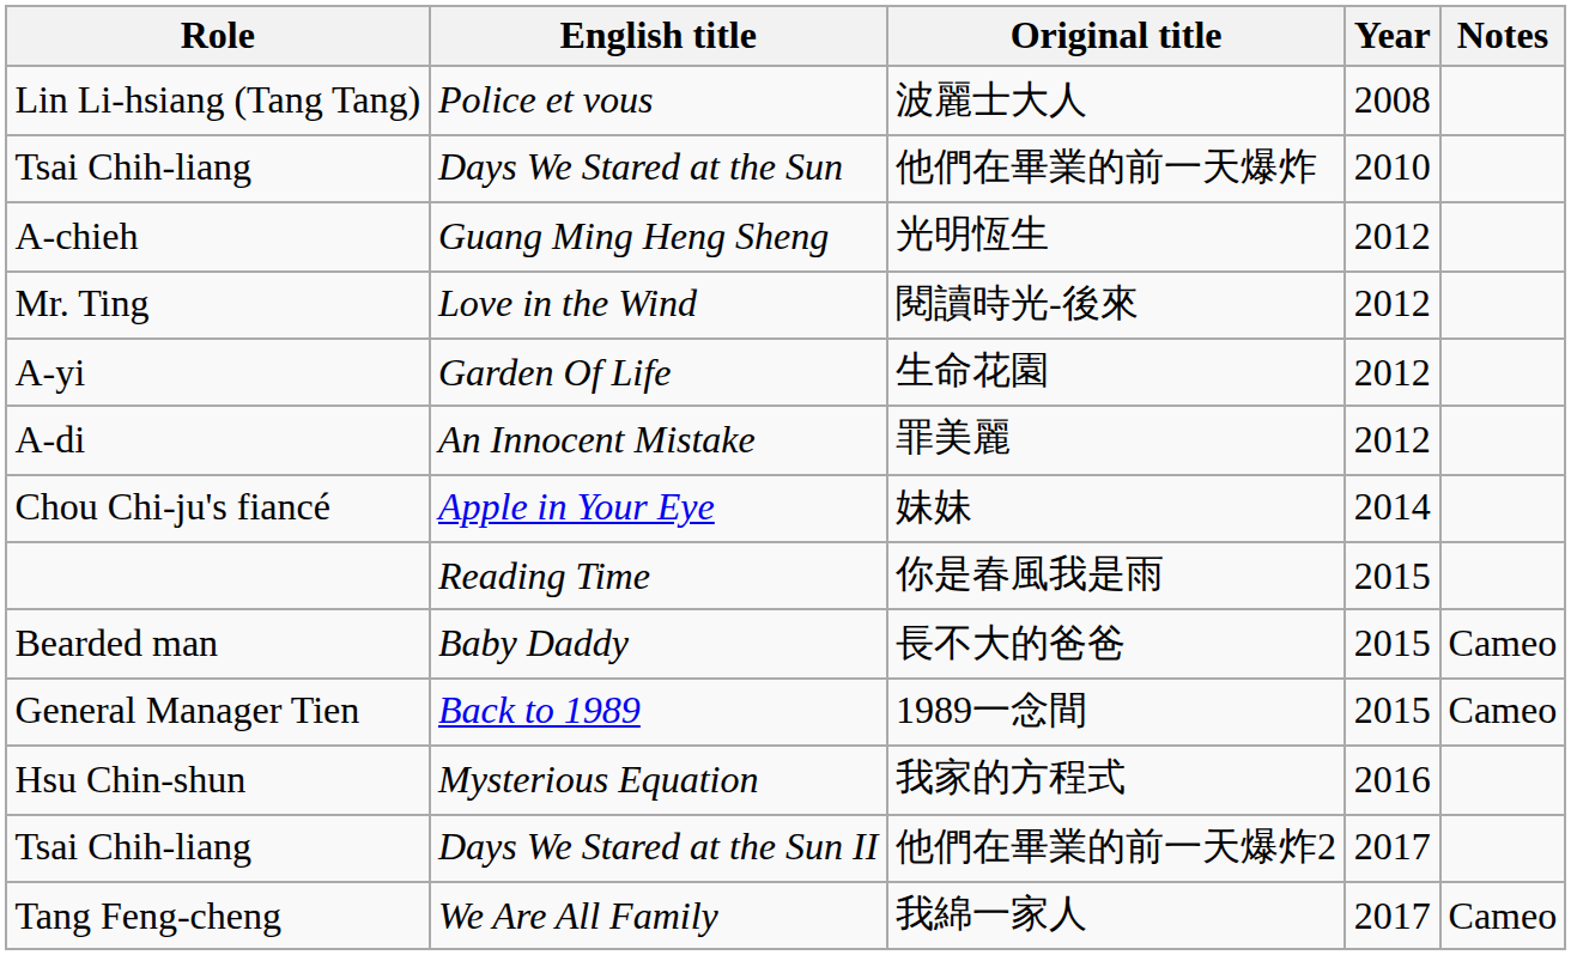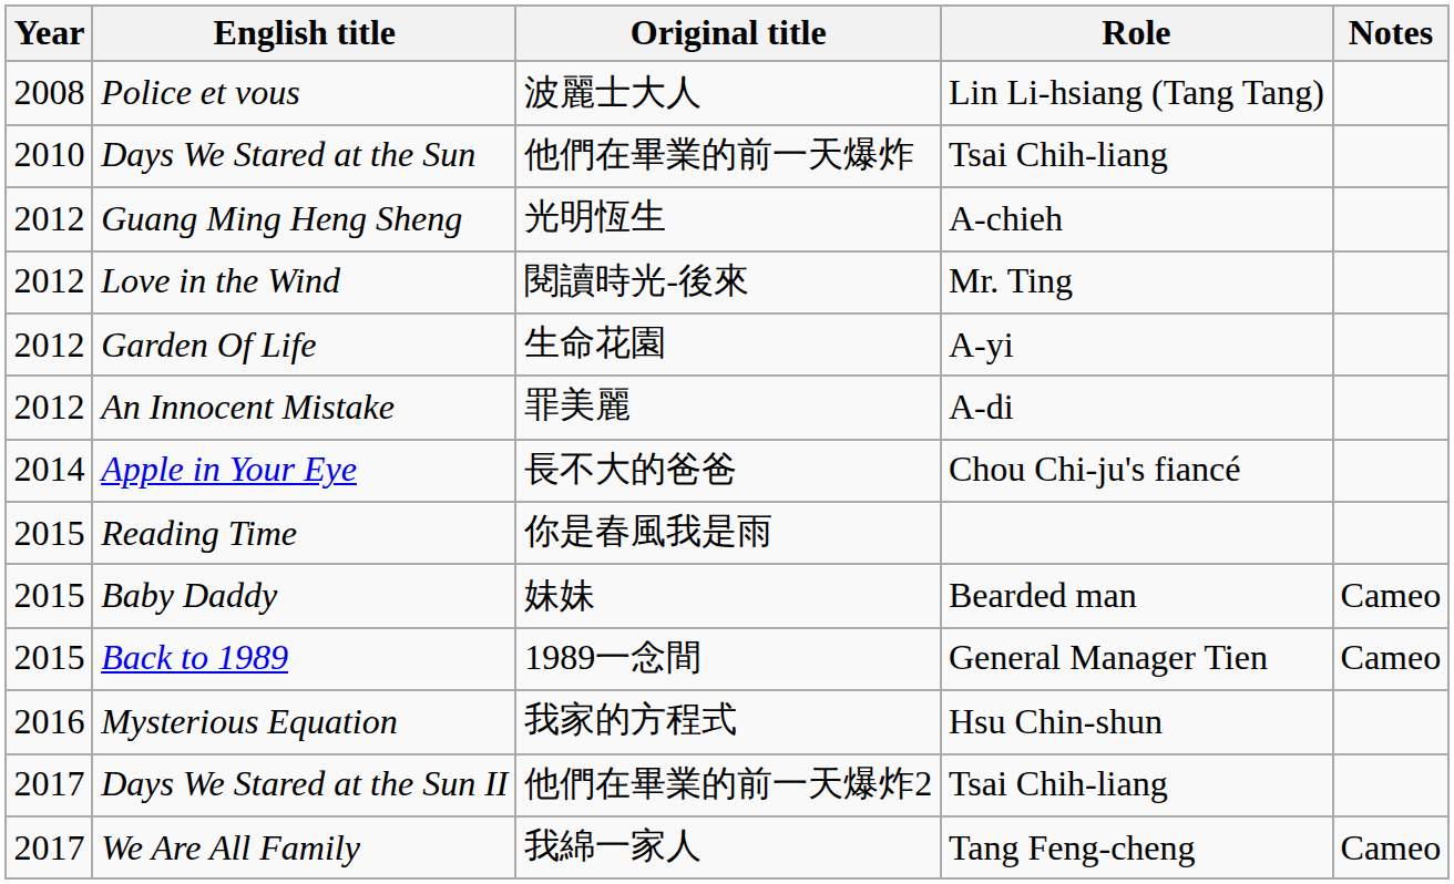 <table class="wikitable sortable">
 <tr>
-<th>Role</th>
+<th>Year</th>
 <th>English title</th>
 <th>Original title</th>
-<th>Year</th>
+<th>Role</th>
 <th class="unsortable">Notes</th>
 </tr>
 <tr>
-<td>Lin Li-hsiang (Tang Tang)</td>
+<td>2008</td>
 <td><em>Police et vous</em></td>
 <td>波麗士大人</td>
-<td>2008</td>
+<td>Lin Li-hsiang (Tang Tang)</td>
 <td></td>
 </tr>
 <tr>
-<td>Tsai Chih-liang</td>
+<td>2010</td>
 <td><em>Days We Stared at the Sun</em></td>
 <td>他們在畢業的前一天爆炸</td>
-<td>2010</td>
+<td>Tsai Chih-liang</td>
 <td></td>
 </tr>
 <tr>
-<td>A-chieh</td>
+<td>2012</td>
 <td><em>Guang Ming Heng Sheng</em></td>
 <td>光明恆生</td>
-<td>2012</td>
+<td>A-chieh</td>
 <td></td>
 </tr>
 <tr>
-<td>Mr. Ting</td>
+<td>2012</td>
 <td><em>Love in the Wind</em></td>
 <td>閱讀時光-後來</td>
-<td>2012</td>
+<td>Mr. Ting</td>
 <td></td>
 </tr>
 <tr>
-<td>A-yi</td>
+<td>2012</td>
 <td><em>Garden Of Life</em></td>
 <td>生命花園</td>
-<td>2012</td>
+<td>A-yi</td>
 <td></td>
 </tr>
 <tr>
-<td>A-di</td>
+<td>2012</td>
 <td><em>An Innocent Mistake</em></td>
 <td>罪美麗</td>
-<td>2012</td>
+<td>A-di</td>
 <td></td>
 </tr>
 <tr>
+<td>2014</td>
+<td><em><a href='#'>Apple in Your Eye</a></em></td>
+<td>長不大的爸爸</td>
 <td>Chou Chi-ju's fiancé</td>
-<td><em><a href='#'>Apple in Your Eye</a></em></td>
-<td>妹妹</td>
-<td>2014</td>
 <td></td>
 </tr>
 <tr>
-<td></td>
+<td>2015</td>
 <td><em>Reading Time</em></td>
 <td>你是春風我是雨</td>
-<td>2015</td>
+<td></td>
 <td></td>
 </tr>
 <tr>
+<td>2015</td>
+<td><em>Baby Daddy</em></td>
+<td>妹妹</td>
 <td>Bearded man</td>
-<td><em>Baby Daddy</em></td>
-<td>長不大的爸爸</td>
-<td>2015</td>
 <td>Cameo</td>
 </tr>
 <tr>
-<td>General Manager Tien</td>
+<td>2015</td>
 <td><em><a href='#'>Back to 1989</a></em></td>
 <td>1989一念間</td>
-<td>2015</td>
+<td>General Manager Tien</td>
 <td>Cameo</td>
 </tr>
 <tr>
-<td>Hsu Chin-shun</td>
+<td>2016</td>
 <td><em>Mysterious Equation</em></td>
 <td>我家的方程式</td>
-<td>2016</td>
+<td>Hsu Chin-shun</td>
 <td></td>
 </tr>
 <tr>
-<td>Tsai Chih-liang</td>
+<td>2017</td>
 <td><em>Days We Stared at the Sun II</em></td>
 <td>他們在畢業的前一天爆炸2</td>
-<td>2017</td>
+<td>Tsai Chih-liang</td>
 <td></td>
 </tr>
 <tr>
-<td>Tang Feng-cheng</td>
+<td>2017</td>
 <td><em>We Are All Family</em></td>
 <td>我綿一家人</td>
-<td>2017</td>
+<td>Tang Feng-cheng</td>
 <td>Cameo</td>
 </tr>
 </table>
